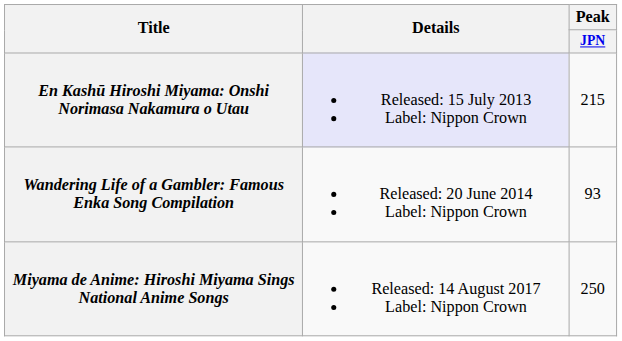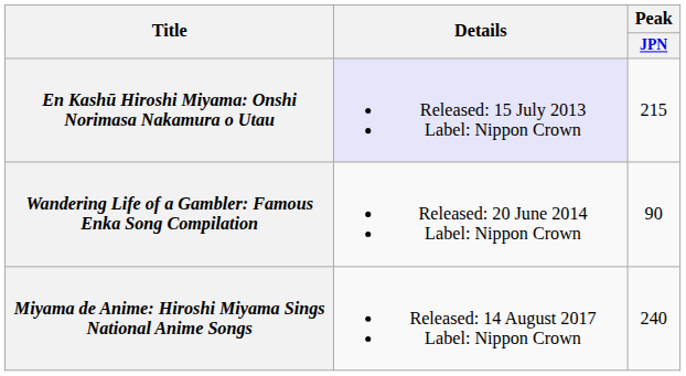 <table class="wikitable plainrowheaders" style="text-align:center;">
 <tr>
 <th scope="col" rowspan="2" style="width:18em;">Title</th>
 <th scope="col" rowspan="2" style="width:16em;">Details</th>
 <th scope="col" style="width:1em;">Peak</th>
 </tr>
 <tr>
 <th scope="col" style="width:3em;font-size:85%;"><a href='#'>JPN</a><br></th>
 </tr>
 <tr>
 <th scope="row"><em>En Kashū Hiroshi Miyama: Onshi Norimasa Nakamura o Utau</em></th>
 <td style="background: lavender;"><br><ul><li>Released: 15 July 2013</li><li>Label: Nippon Crown</li></ul></td>
 <td>215</td>
 </tr>
 <tr>
 <th scope="row"><em>Wandering Life of a Gambler: Famous Enka Song Compilation</em></th>
 <td><br><ul><li>Released: 20 June 2014</li><li>Label: Nippon Crown</li></ul></td>
-<td>93</td>
+<td>90</td>
 </tr>
 <tr>
 <th scope="row"><em>Miyama de Anime: Hiroshi Miyama Sings National Anime Songs</em></th>
 <td><br><ul><li>Released: 14 August 2017</li><li>Label: Nippon Crown</li></ul></td>
-<td>250</td>
+<td>240</td>
 </tr>
 </table>
